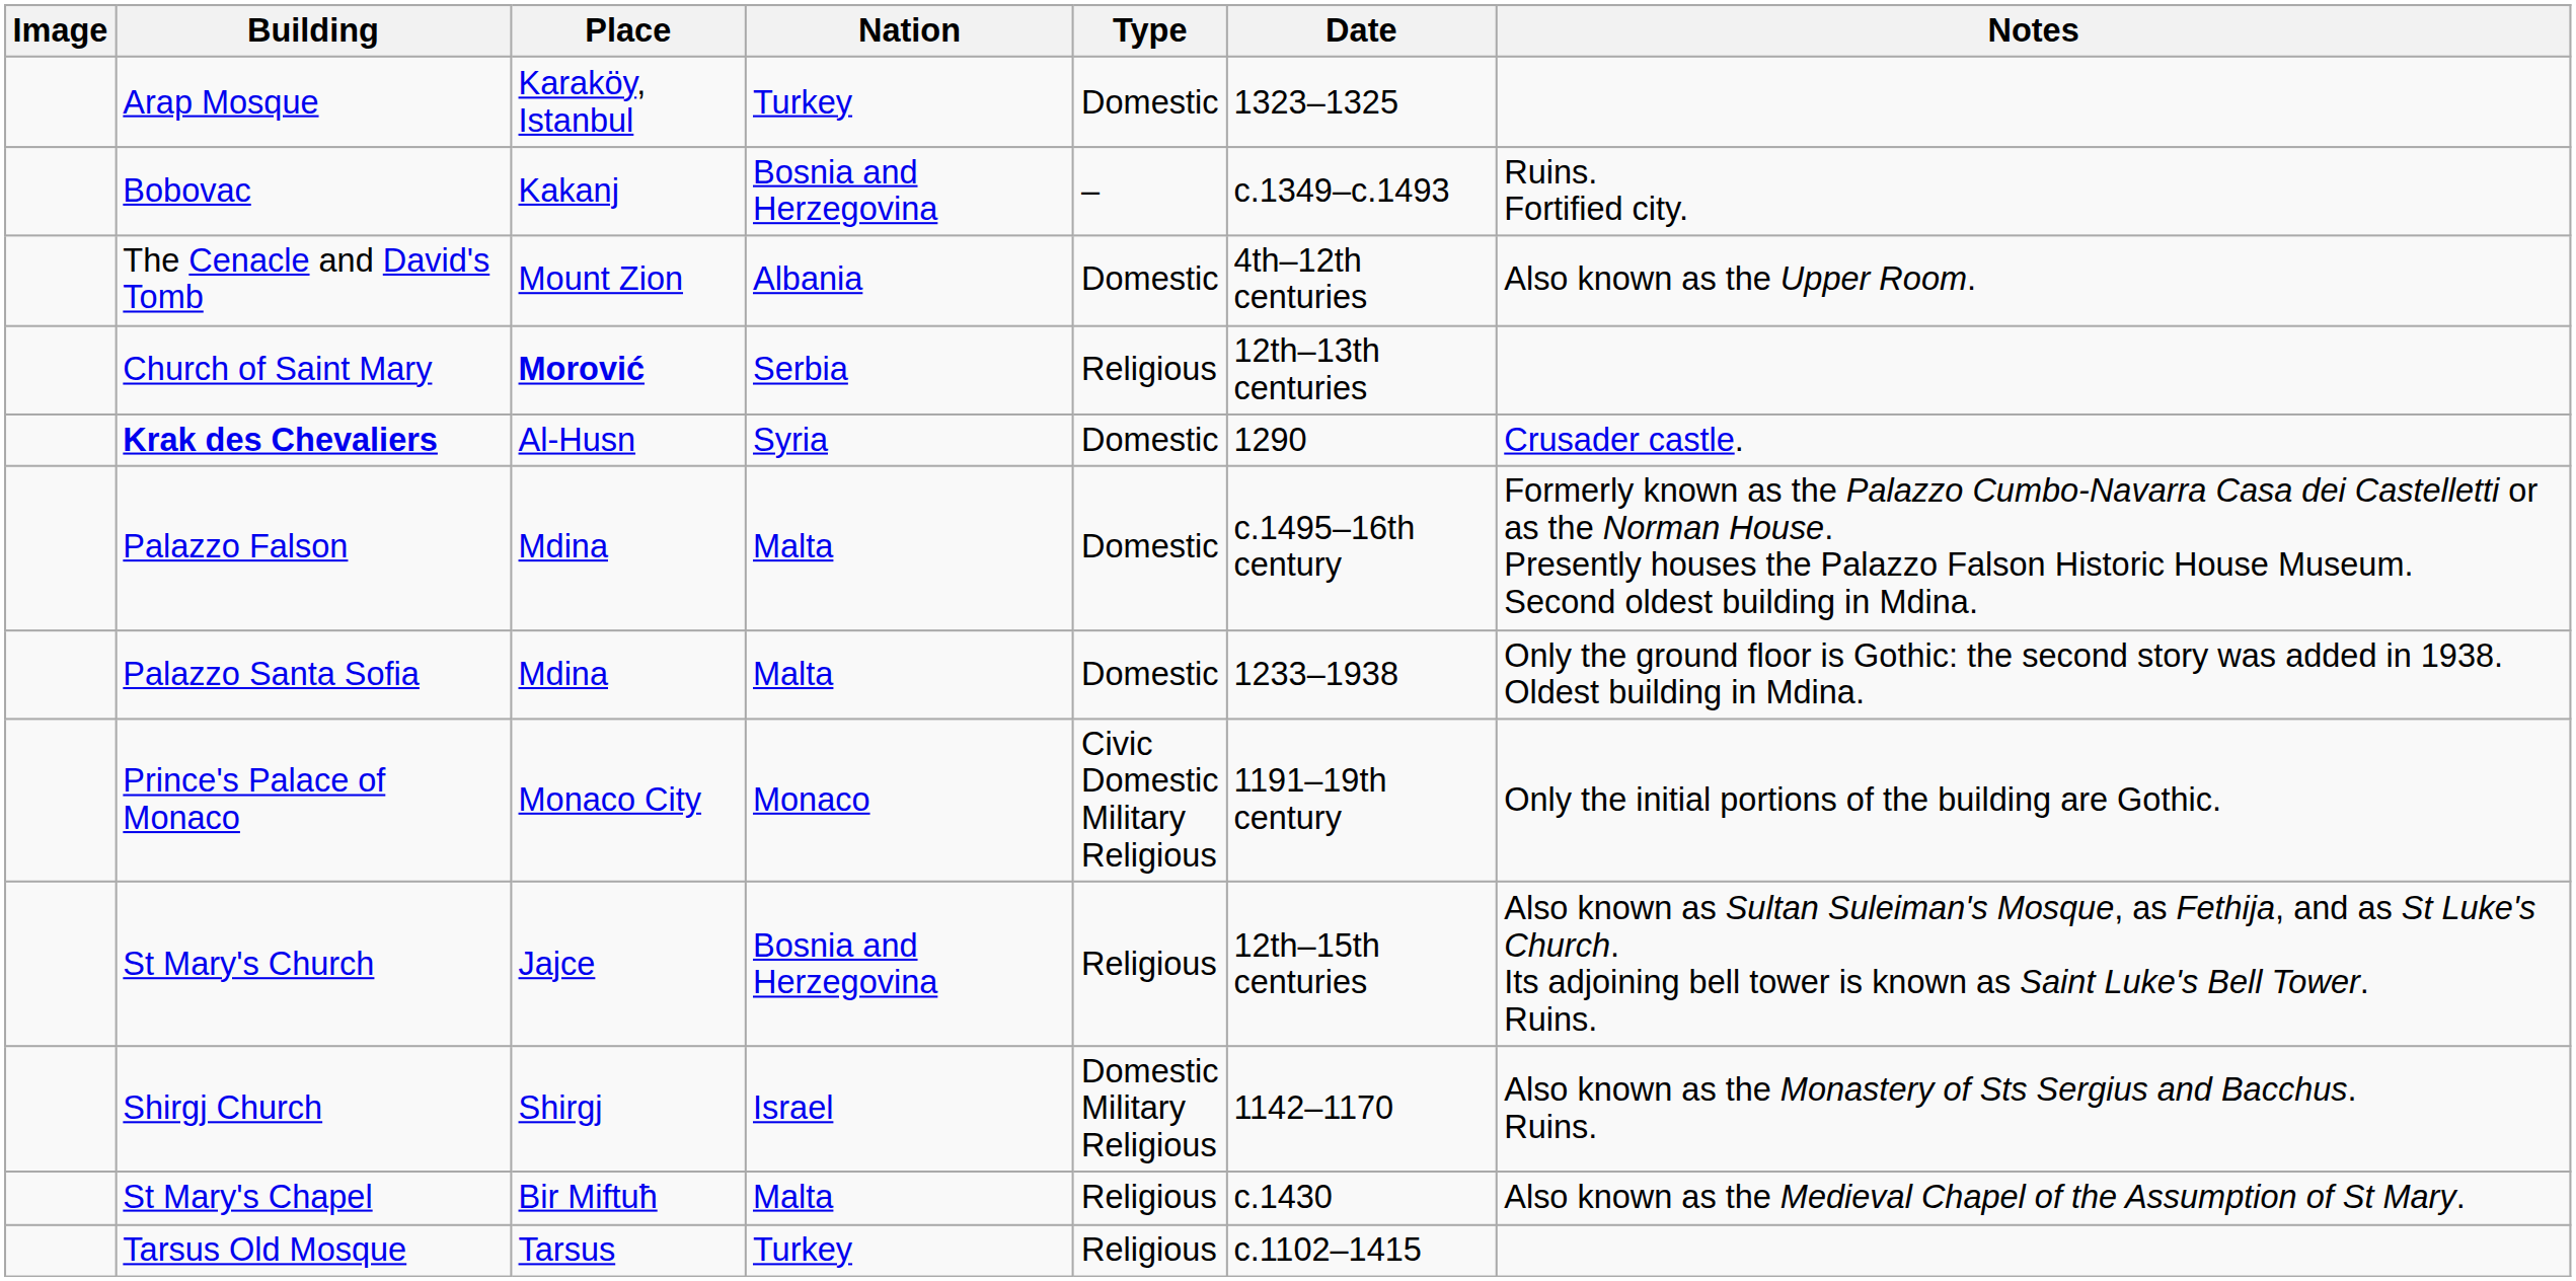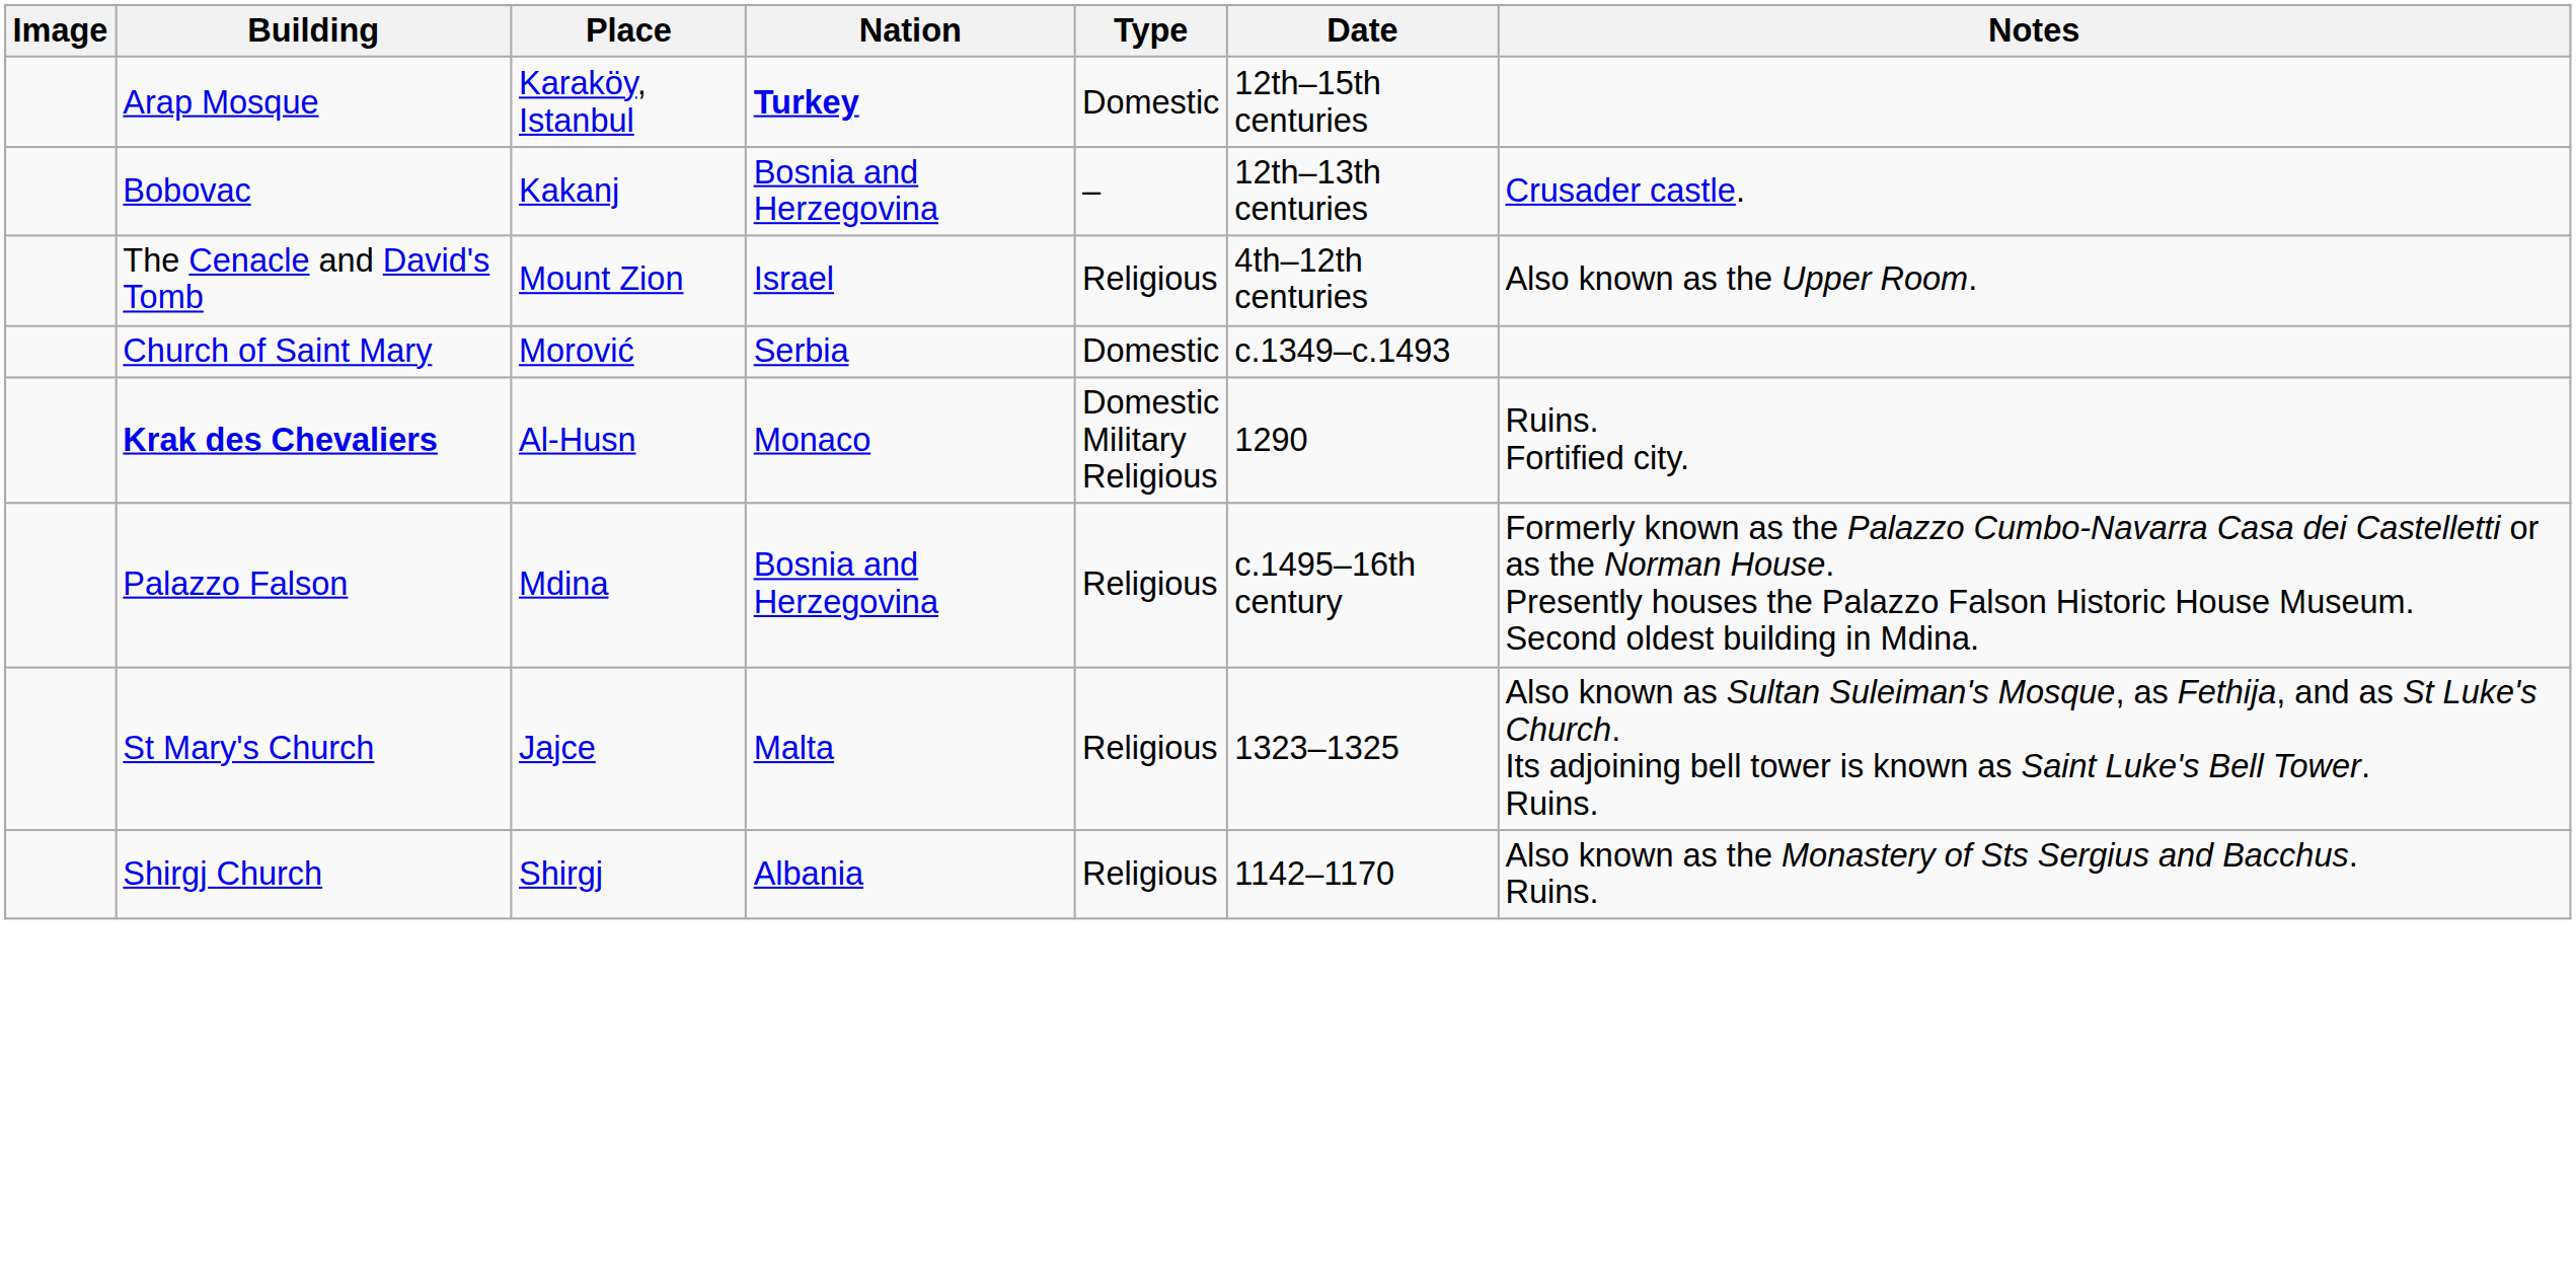 <table class="wikitable sortable mw-collapsible mw-collapsed">
 <tr>
 <th>Image</th>
 <th>Building</th>
 <th>Place</th>
 <th>Nation</th>
 <th>Type</th>
 <th>Date</th>
 <th>Notes</th>
 </tr>
 <tr>
 <td></td>
 <td><a href='#'>Arap Mosque</a></td>
 <td><a href='#'>Karaköy</a>, <a href='#'>Istanbul</a></td>
-<td><a href='#'>Turkey</a></td>
+<td><strong><a href='#'>Turkey</a></strong></td>
 <td>Domestic</td>
-<td>1323–1325</td>
+<td>12th–15th centuries</td>
 <td></td>
 </tr>
 <tr>
 <td></td>
 <td><a href='#'>Bobovac</a></td>
 <td><a href='#'>Kakanj</a></td>
 <td><a href='#'>Bosnia and Herzegovina</a></td>
 <td>–</td>
-<td>c.1349–c.1493</td>
-<td>Ruins.<br>Fortified city.</td>
+<td>12th–13th centuries</td>
+<td><a href='#'>Crusader castle</a>.</td>
 </tr>
 <tr>
 <td></td>
 <td>The <a href='#'>Cenacle</a> and <a href='#'>David's Tomb</a></td>
 <td><a href='#'>Mount Zion</a></td>
-<td><a href='#'>Albania</a></td>
-<td>Domestic</td>
+<td><a href='#'>Israel</a></td>
+<td>Religious</td>
 <td>4th–12th centuries</td>
 <td>Also known as the <em>Upper Room</em>.</td>
 </tr>
 <tr>
 <td></td>
 <td><a href='#'>Church of Saint Mary</a></td>
-<td><strong><a href='#'>Morović</a></strong></td>
+<td><a href='#'>Morović</a></td>
 <td><a href='#'>Serbia</a></td>
-<td>Religious</td>
-<td>12th–13th centuries</td>
+<td>Domestic</td>
+<td>c.1349–c.1493</td>
 <td></td>
 </tr>
 <tr>
 <td></td>
 <td><strong><a href='#'>Krak des Chevaliers</a></strong></td>
 <td><a href='#'>Al-Husn</a></td>
-<td><a href='#'>Syria</a></td>
-<td>Domestic</td>
+<td><a href='#'>Monaco</a></td>
+<td>Domestic<br>Military<br>Religious</td>
 <td>1290</td>
-<td><a href='#'>Crusader castle</a>.</td>
+<td>Ruins.<br>Fortified city.</td>
 </tr>
 <tr>
 <td></td>
 <td><a href='#'>Palazzo Falson</a></td>
 <td><a href='#'>Mdina</a></td>
-<td><a href='#'>Malta</a></td>
-<td>Domestic</td>
+<td><a href='#'>Bosnia and Herzegovina</a></td>
+<td>Religious</td>
 <td>c.1495–16th century</td>
 <td>Formerly known as the <em>Palazzo Cumbo-Navarra</em> <em>Casa dei Castelletti</em> or as the <em>Norman House</em>.<br>Presently houses the Palazzo Falson Historic House Museum.<br>Second oldest building in Mdina.</td>
 </tr>
 <tr>
 <td></td>
-<td><a href='#'>Palazzo Santa Sofia</a></td>
-<td><a href='#'>Mdina</a></td>
-<td><a href='#'>Malta</a></td>
-<td>Domestic</td>
-<td>1233–1938</td>
-<td>Only the ground floor is Gothic: the second story was added in 1938.<br>Oldest building in Mdina.</td>
-</tr>
-<tr>
-<td></td>
-<td><a href='#'>Prince's Palace of Monaco</a></td>
-<td><a href='#'>Monaco City</a></td>
-<td><a href='#'>Monaco</a></td>
-<td>Civic<br>Domestic<br>Military<br>Religious</td>
-<td>1191–19th century</td>
-<td>Only the initial portions of the building are Gothic.</td>
-</tr>
-<tr>
-<td></td>
 <td><a href='#'>St Mary's Church</a></td>
 <td><a href='#'>Jajce</a></td>
-<td><a href='#'>Bosnia and Herzegovina</a></td>
+<td><a href='#'>Malta</a></td>
 <td>Religious</td>
-<td>12th–15th centuries</td>
+<td>1323–1325</td>
 <td>Also known as <em>Sultan Suleiman's Mosque</em>, as <em>Fethija</em>, and as <em>St Luke's Church</em>.<br>Its adjoining bell tower is known as <em>Saint Luke's Bell Tower</em>.<br>Ruins.</td>
 </tr>
 <tr>
 <td></td>
 <td><a href='#'>Shirgj Church</a></td>
 <td><a href='#'>Shirgj</a></td>
-<td><a href='#'>Israel</a></td>
-<td>Domestic<br>Military<br>Religious</td>
+<td><a href='#'>Albania</a></td>
+<td>Religious</td>
 <td>1142–1170</td>
 <td>Also known as the <em>Monastery of Sts Sergius and Bacchus</em>.<br>Ruins.</td>
 </tr>
-<tr>
-<td></td>
-<td><a href='#'>St Mary's Chapel</a></td>
-<td><a href='#'>Bir Miftuħ</a></td>
-<td><a href='#'>Malta</a></td>
-<td>Religious</td>
-<td>c.1430</td>
-<td>Also known as the <em>Medieval Chapel of the Assumption of St Mary</em>.</td>
-</tr>
-<tr>
-<td></td>
-<td><a href='#'>Tarsus Old Mosque</a></td>
-<td><a href='#'>Tarsus</a></td>
-<td><a href='#'>Turkey</a></td>
-<td>Religious</td>
-<td>c.1102–1415</td>
-<td></td>
-</tr>
 </table>
